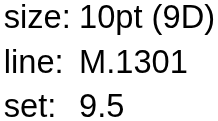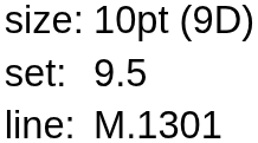 <table style="margin-left:40px;">
 <tr>
 <td>size:</td>
 <td>10pt (9D)</td>
 </tr>
 <tr>
+<td>set:</td>
+<td>9.5</td>
+</tr>
+<tr>
 <td>line:</td>
 <td>M.1301</td>
 </tr>
-<tr>
-<td>set:</td>
-<td>9.5</td>
-</tr>
 </table>
